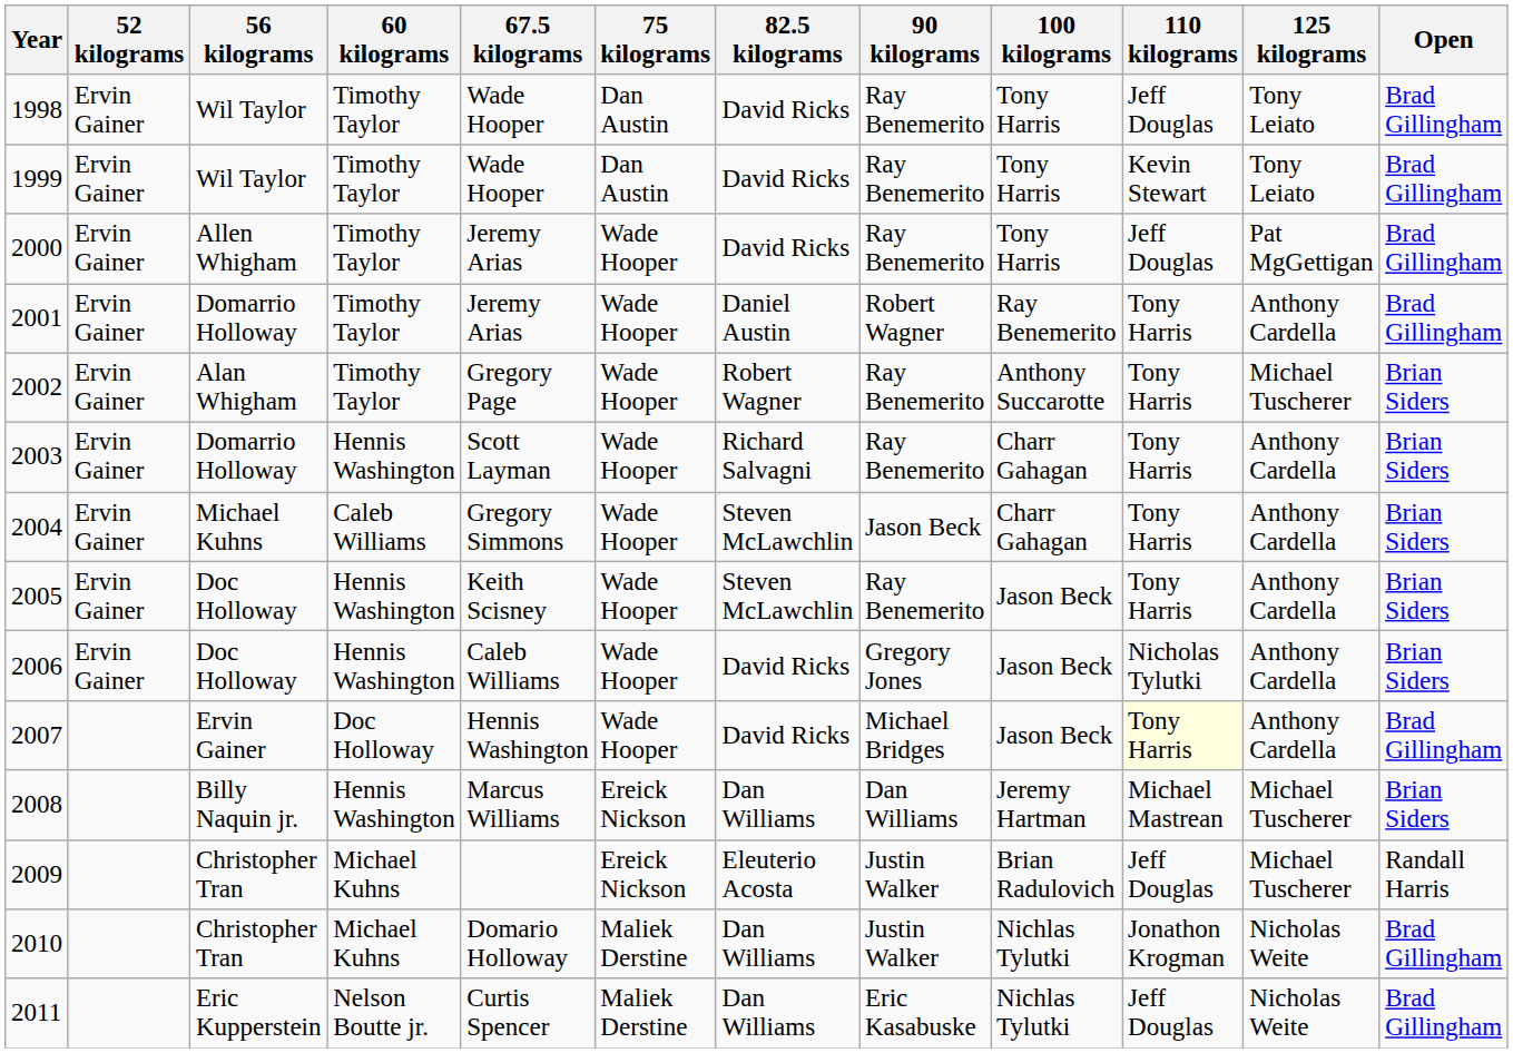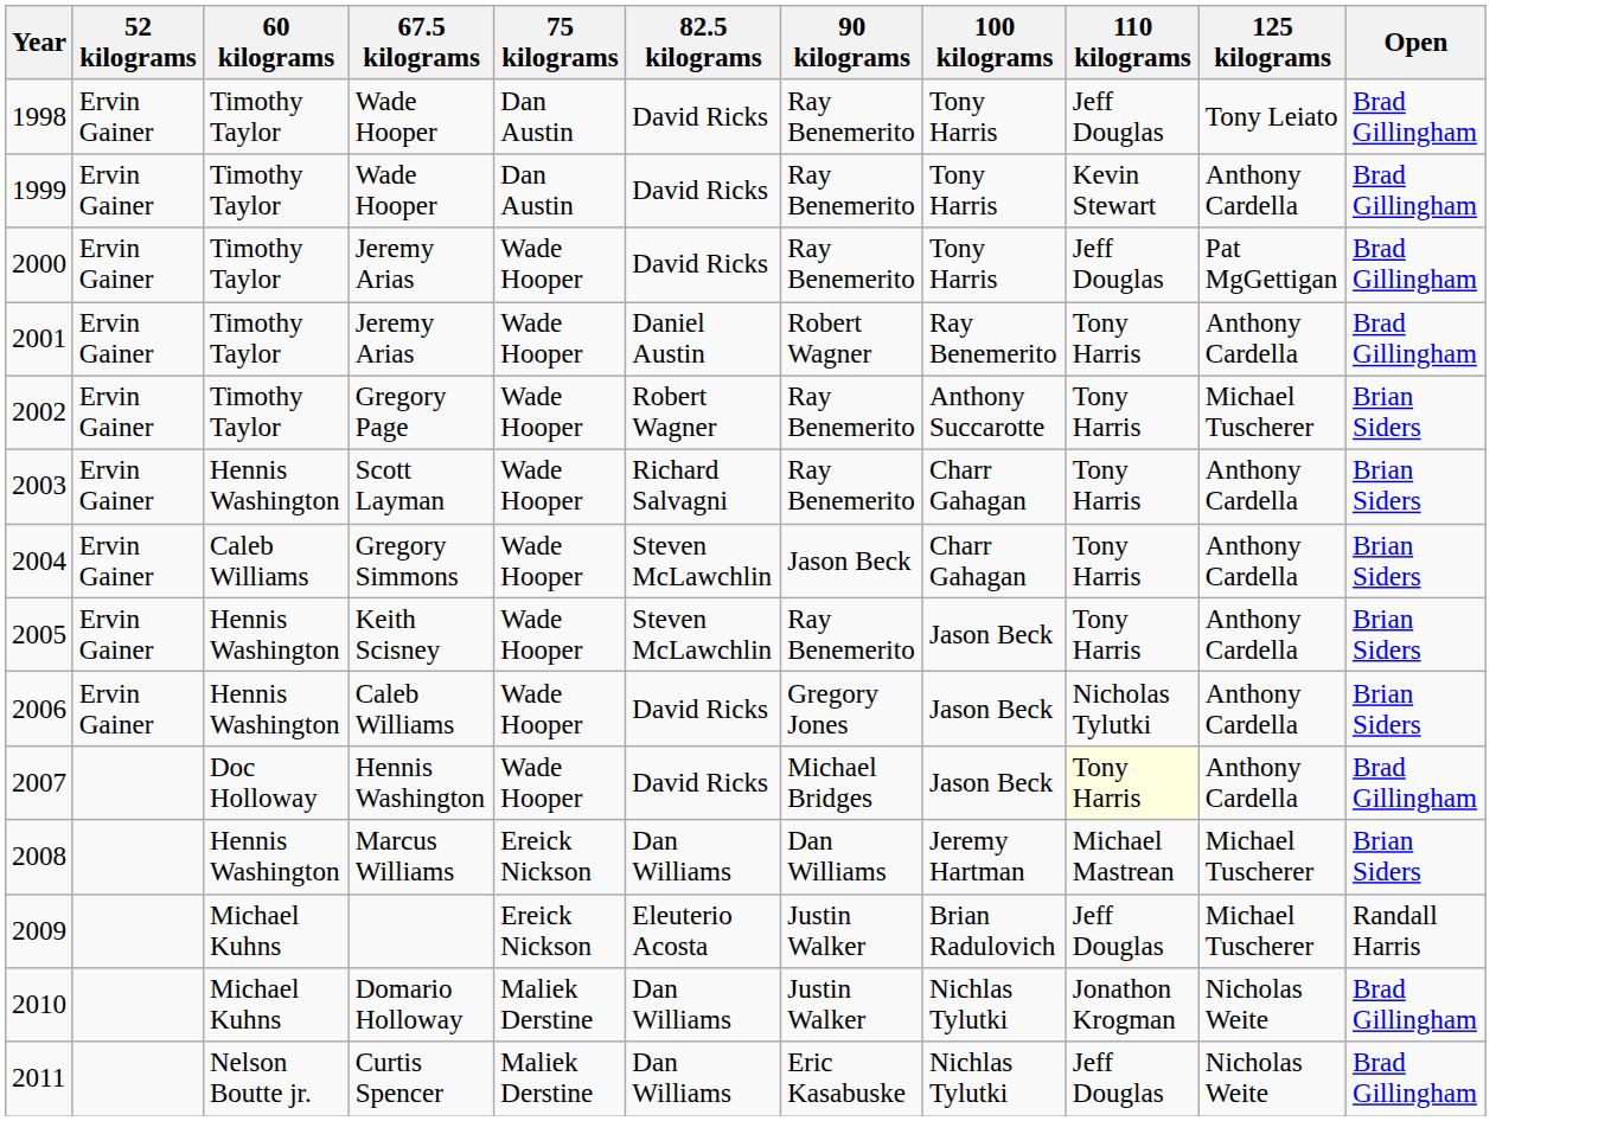 <table class="sortable wikitable">
 <tr>
 <th>Year</th>
 <th>52 kilograms</th>
-<th>56 kilograms</th>
 <th>60 kilograms</th>
 <th>67.5 kilograms</th>
 <th>75 kilograms</th>
 <th>82.5 kilograms</th>
 <th>90 kilograms</th>
 <th>100 kilograms</th>
 <th>110 kilograms</th>
 <th>125 kilograms</th>
 <th>Open</th>
 </tr>
 <tr>
 <td>1998</td>
 <td>Ervin Gainer</td>
-<td>Wil Taylor</td>
 <td>Timothy Taylor</td>
 <td>Wade Hooper</td>
 <td>Dan Austin</td>
 <td>David Ricks</td>
 <td>Ray Benemerito</td>
 <td>Tony Harris</td>
 <td>Jeff Douglas</td>
 <td>Tony Leiato</td>
 <td><a href='#'>Brad Gillingham</a></td>
 </tr>
 <tr>
 <td>1999</td>
 <td>Ervin Gainer</td>
-<td>Wil Taylor</td>
 <td>Timothy Taylor</td>
 <td>Wade Hooper</td>
 <td>Dan Austin</td>
 <td>David Ricks</td>
 <td>Ray Benemerito</td>
 <td>Tony Harris</td>
 <td>Kevin Stewart</td>
-<td>Tony Leiato</td>
+<td>Anthony Cardella</td>
 <td><a href='#'>Brad Gillingham</a></td>
 </tr>
 <tr>
 <td>2000</td>
 <td>Ervin Gainer</td>
-<td>Allen Whigham</td>
 <td>Timothy Taylor</td>
 <td>Jeremy Arias</td>
 <td>Wade Hooper</td>
 <td>David Ricks</td>
 <td>Ray Benemerito</td>
 <td>Tony Harris</td>
 <td>Jeff Douglas</td>
 <td>Pat MgGettigan</td>
 <td><a href='#'>Brad Gillingham</a></td>
 </tr>
 <tr>
 <td>2001</td>
 <td>Ervin Gainer</td>
-<td>Domarrio Holloway</td>
 <td>Timothy Taylor</td>
 <td>Jeremy Arias</td>
 <td>Wade Hooper</td>
 <td>Daniel Austin</td>
 <td>Robert Wagner</td>
 <td>Ray Benemerito</td>
 <td>Tony Harris</td>
 <td>Anthony Cardella</td>
 <td><a href='#'>Brad Gillingham</a></td>
 </tr>
 <tr>
 <td>2002</td>
 <td>Ervin Gainer</td>
-<td>Alan Whigham</td>
 <td>Timothy Taylor</td>
 <td>Gregory Page</td>
 <td>Wade Hooper</td>
 <td>Robert Wagner</td>
 <td>Ray Benemerito</td>
 <td>Anthony Succarotte</td>
 <td>Tony Harris</td>
 <td>Michael Tuscherer</td>
 <td><a href='#'>Brian Siders</a></td>
 </tr>
 <tr>
 <td>2003</td>
 <td>Ervin Gainer</td>
-<td>Domarrio Holloway</td>
 <td>Hennis Washington</td>
 <td>Scott Layman</td>
 <td>Wade Hooper</td>
 <td>Richard Salvagni</td>
 <td>Ray Benemerito</td>
 <td>Charr Gahagan</td>
 <td>Tony Harris</td>
 <td>Anthony Cardella</td>
 <td><a href='#'>Brian Siders</a></td>
 </tr>
 <tr>
 <td>2004</td>
 <td>Ervin Gainer</td>
-<td>Michael Kuhns</td>
 <td>Caleb Williams</td>
 <td>Gregory Simmons</td>
 <td>Wade Hooper</td>
 <td>Steven McLawchlin</td>
 <td>Jason Beck</td>
 <td>Charr Gahagan</td>
 <td>Tony Harris</td>
 <td>Anthony Cardella</td>
 <td><a href='#'>Brian Siders</a></td>
 </tr>
 <tr>
 <td>2005</td>
 <td>Ervin Gainer</td>
-<td>Doc Holloway</td>
 <td>Hennis Washington</td>
 <td>Keith Scisney</td>
 <td>Wade Hooper</td>
 <td>Steven McLawchlin</td>
 <td>Ray Benemerito</td>
 <td>Jason Beck</td>
 <td>Tony Harris</td>
 <td>Anthony Cardella</td>
 <td><a href='#'>Brian Siders</a></td>
 </tr>
 <tr>
 <td>2006</td>
 <td>Ervin Gainer</td>
-<td>Doc Holloway</td>
 <td>Hennis Washington</td>
 <td>Caleb Williams</td>
 <td>Wade Hooper</td>
 <td>David Ricks</td>
 <td>Gregory Jones</td>
 <td>Jason Beck</td>
 <td>Nicholas Tylutki</td>
 <td>Anthony Cardella</td>
 <td><a href='#'>Brian Siders</a></td>
 </tr>
 <tr>
 <td>2007</td>
 <td></td>
-<td>Ervin Gainer</td>
 <td>Doc Holloway</td>
 <td>Hennis Washington</td>
 <td>Wade Hooper</td>
 <td>David Ricks</td>
 <td>Michael Bridges</td>
 <td>Jason Beck</td>
 <td style="background: lightyellow;">Tony Harris</td>
 <td>Anthony Cardella</td>
 <td><a href='#'>Brad Gillingham</a></td>
 </tr>
 <tr>
 <td>2008</td>
 <td></td>
-<td>Billy Naquin jr.</td>
 <td>Hennis Washington</td>
 <td>Marcus Williams</td>
 <td>Ereick Nickson</td>
 <td>Dan Williams</td>
 <td>Dan Williams</td>
 <td>Jeremy Hartman</td>
 <td>Michael Mastrean</td>
 <td>Michael Tuscherer</td>
 <td><a href='#'>Brian Siders</a></td>
 </tr>
 <tr>
 <td>2009</td>
 <td></td>
-<td>Christopher Tran</td>
 <td>Michael Kuhns</td>
 <td></td>
 <td>Ereick Nickson</td>
 <td>Eleuterio Acosta</td>
 <td>Justin Walker</td>
 <td>Brian Radulovich</td>
 <td>Jeff Douglas</td>
 <td>Michael Tuscherer</td>
 <td>Randall Harris</td>
 </tr>
 <tr>
 <td>2010</td>
 <td></td>
-<td>Christopher Tran</td>
 <td>Michael Kuhns</td>
 <td>Domario Holloway</td>
 <td>Maliek Derstine</td>
 <td>Dan Williams</td>
 <td>Justin Walker</td>
 <td>Nichlas Tylutki</td>
 <td>Jonathon Krogman</td>
 <td>Nicholas Weite</td>
 <td><a href='#'>Brad Gillingham</a></td>
 </tr>
 <tr>
 <td>2011</td>
 <td></td>
-<td>Eric Kupperstein</td>
 <td>Nelson Boutte jr.</td>
 <td>Curtis Spencer</td>
 <td>Maliek Derstine</td>
 <td>Dan Williams</td>
 <td>Eric Kasabuske</td>
 <td>Nichlas Tylutki</td>
 <td>Jeff Douglas</td>
 <td>Nicholas Weite</td>
 <td><a href='#'>Brad Gillingham</a></td>
 </tr>
 </table>
